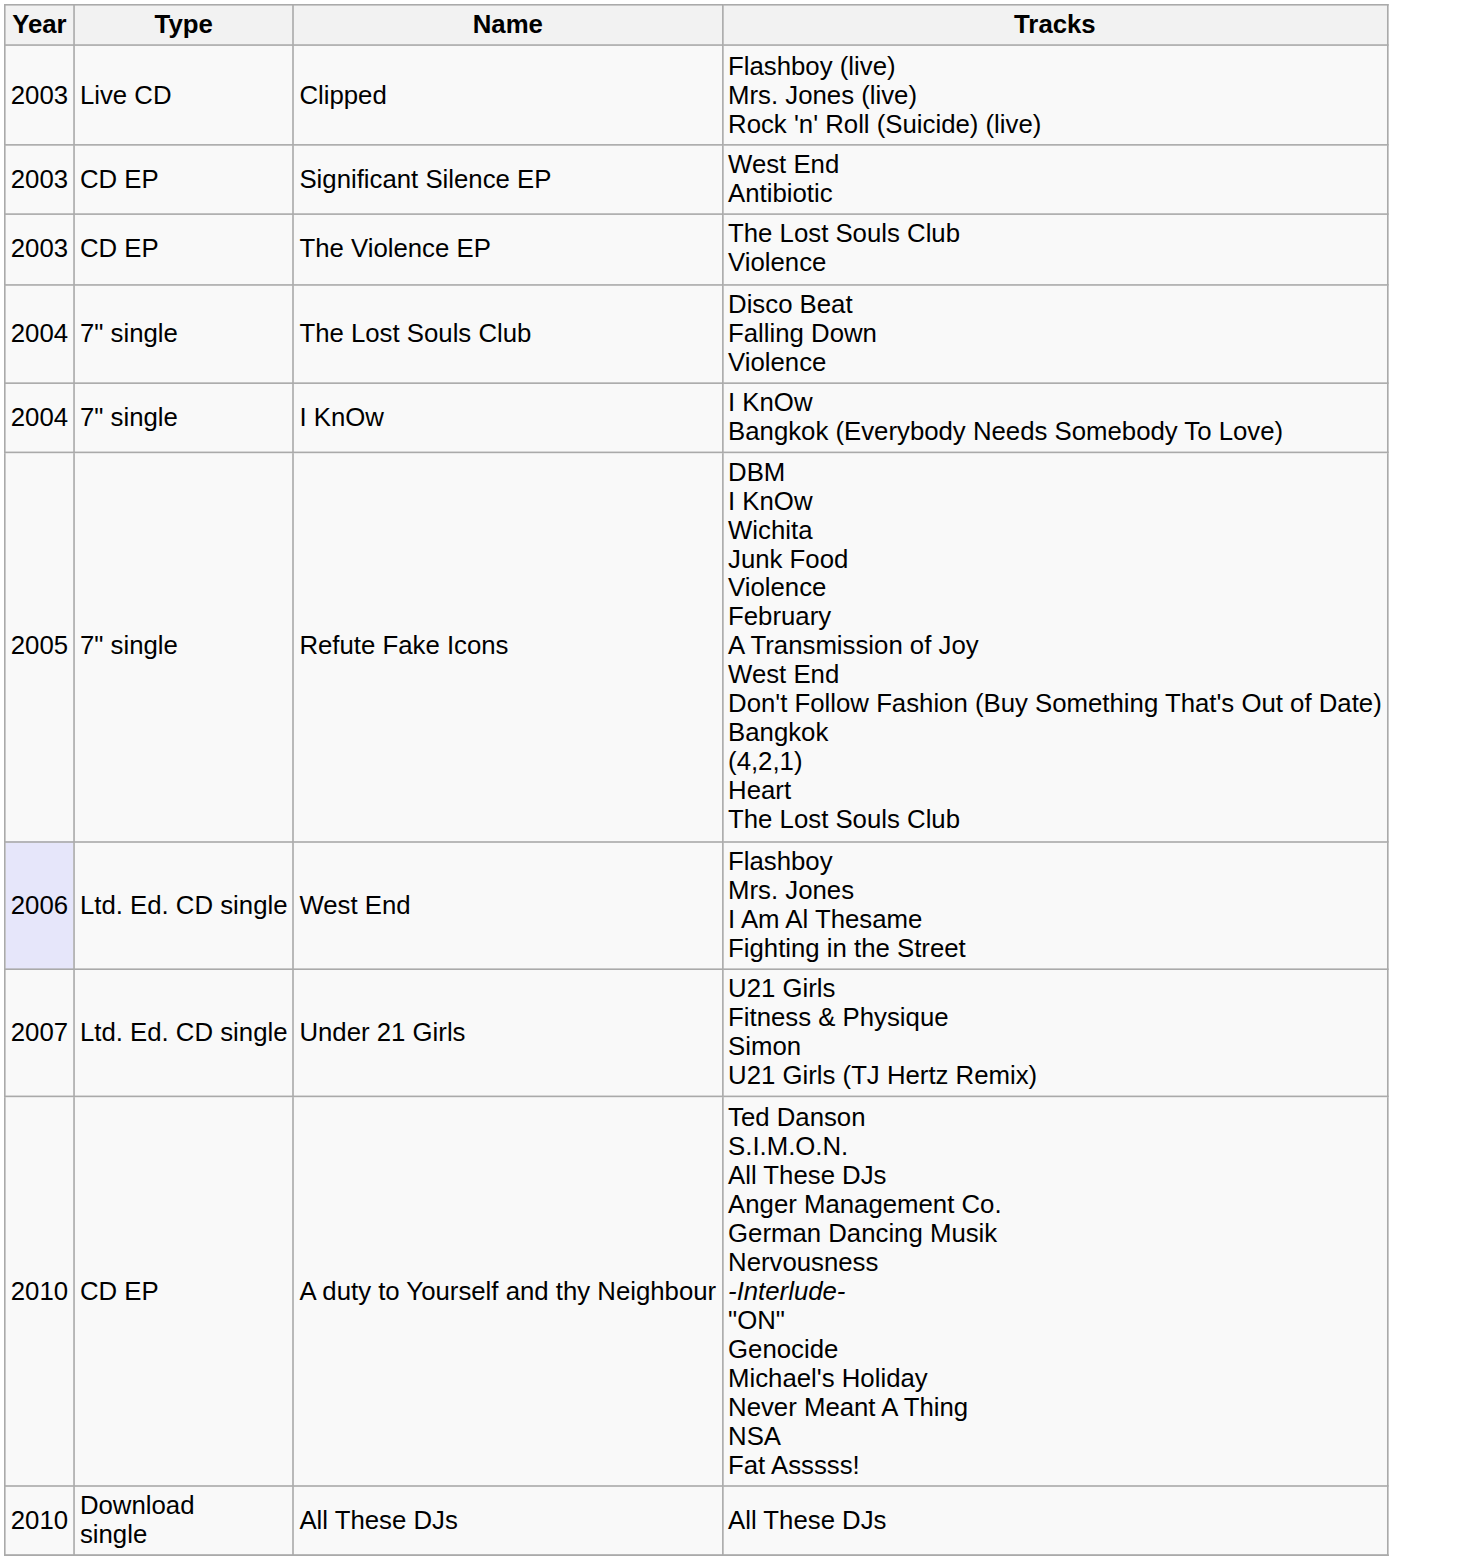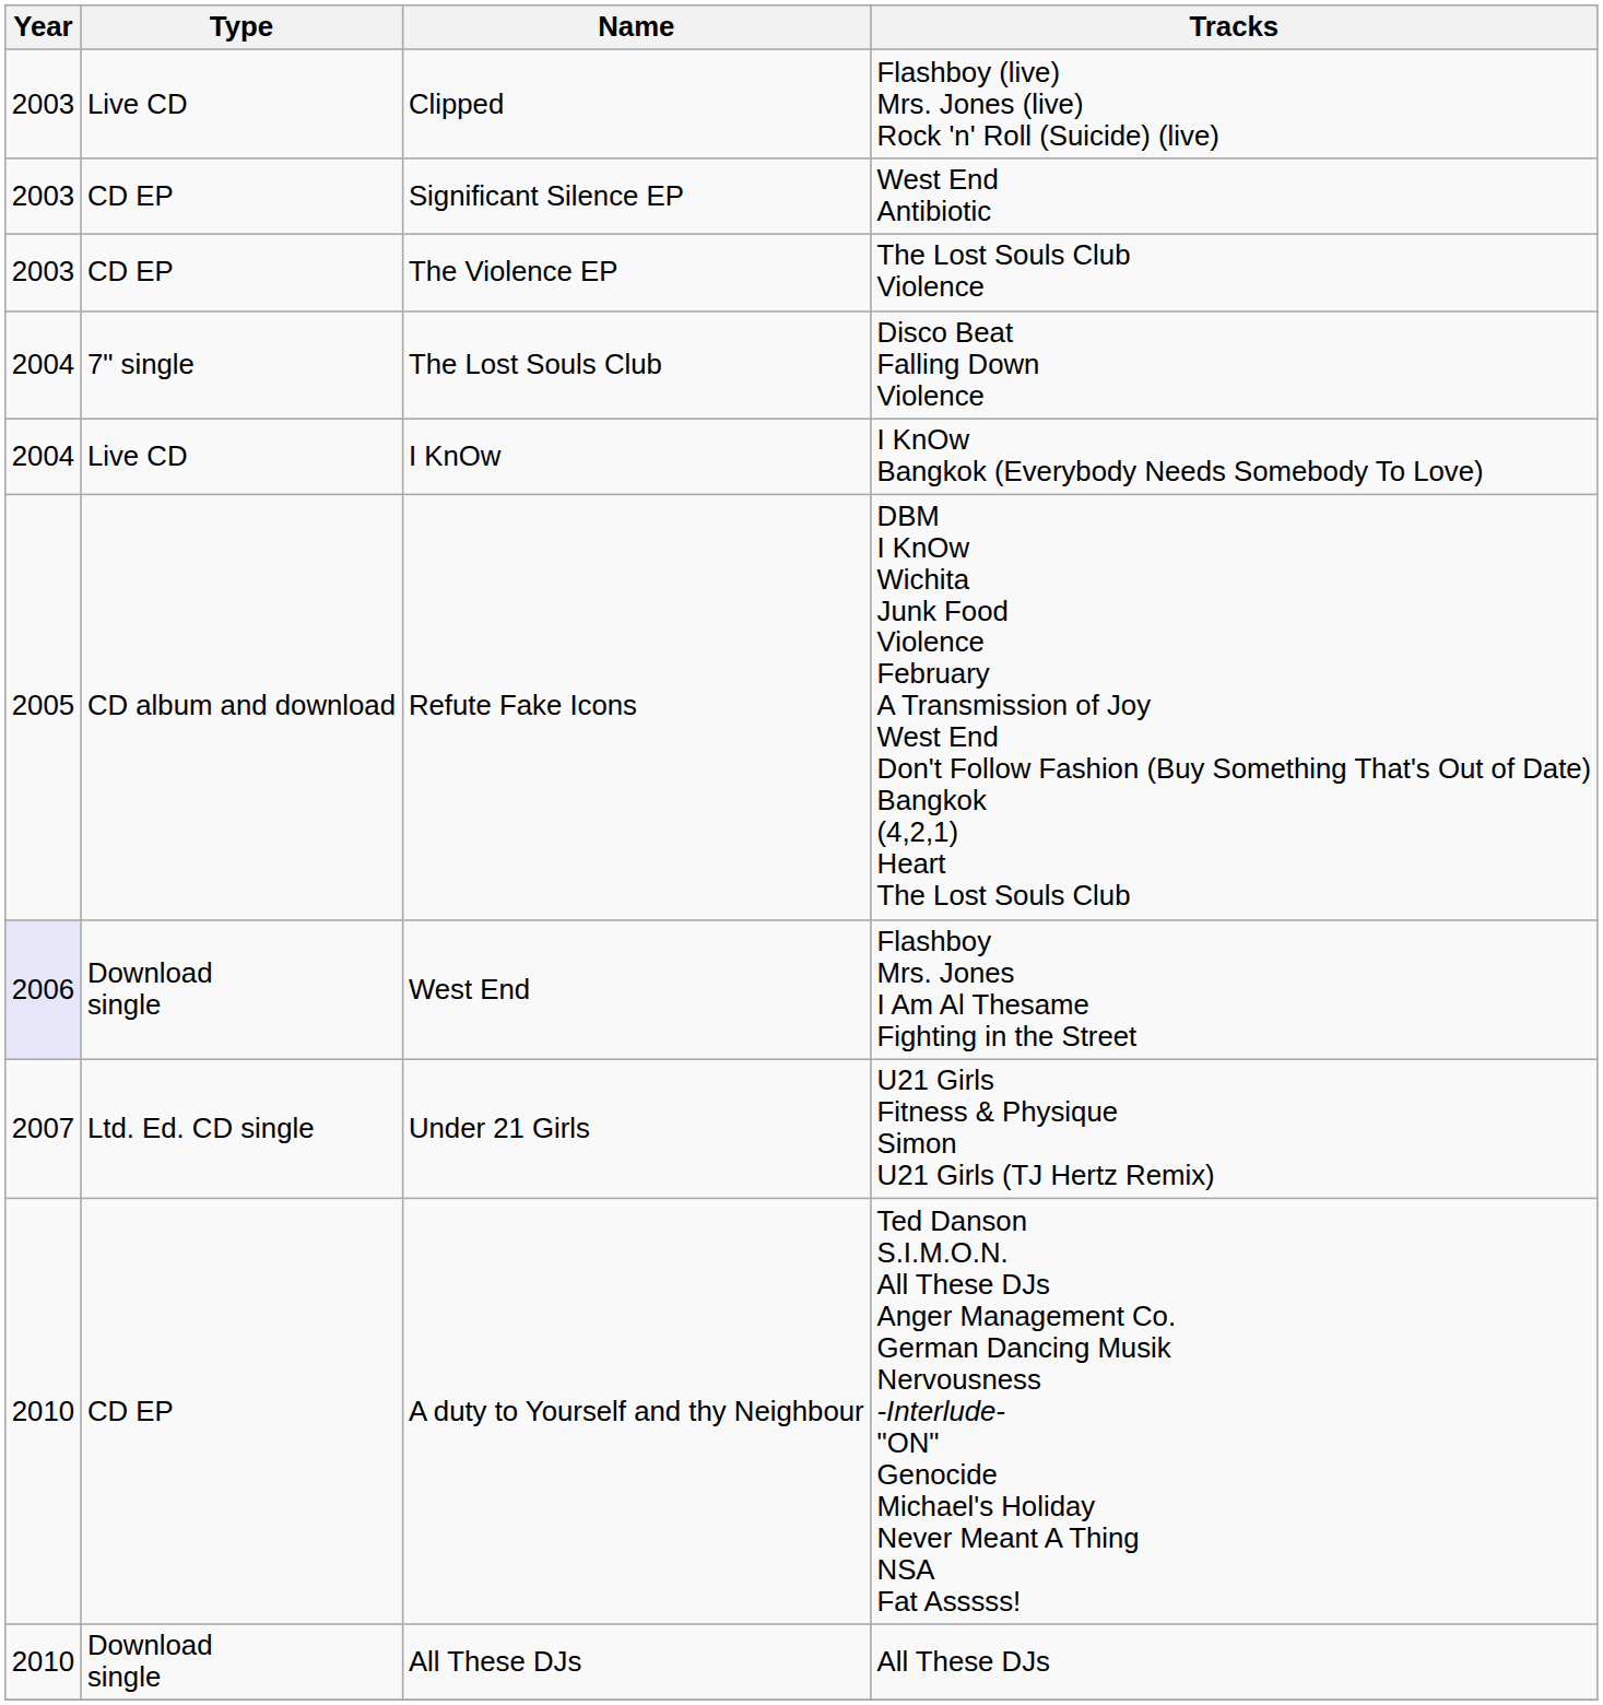 <table class="wikitable" border="1">
 <tr>
 <th>Year</th>
 <th>Type</th>
 <th>Name</th>
 <th>Tracks</th>
 </tr>
 <tr>
 <td>2003</td>
 <td>Live CD</td>
 <td>Clipped</td>
 <td>Flashboy (live)<br>Mrs. Jones (live)<br>Rock 'n' Roll (Suicide) (live)</td>
 </tr>
 <tr>
 <td>2003</td>
 <td>CD EP</td>
 <td>Significant Silence EP</td>
 <td>West End<br>Antibiotic</td>
 </tr>
 <tr>
 <td>2003</td>
 <td>CD EP</td>
 <td>The Violence EP</td>
 <td>The Lost Souls Club<br>Violence</td>
 </tr>
 <tr>
 <td>2004</td>
 <td>7" single</td>
 <td>The Lost Souls Club</td>
 <td>Disco Beat<br>Falling Down<br>Violence</td>
 </tr>
 <tr>
 <td>2004</td>
-<td>7" single</td>
+<td>Live CD</td>
 <td>I KnOw</td>
 <td>I KnOw<br>Bangkok (Everybody Needs Somebody To Love)</td>
 </tr>
 <tr>
 <td>2005</td>
-<td>7" single</td>
+<td>CD album and download</td>
 <td>Refute Fake Icons</td>
 <td>DBM<br>I KnOw<br>Wichita<br>Junk Food<br>Violence<br>February<br>A Transmission of Joy<br>West End<br>Don't Follow Fashion (Buy Something That's Out of Date)<br>Bangkok<br>(4,2,1)<br>Heart<br>The Lost Souls Club</td>
 </tr>
 <tr>
 <td style="background: lavender;">2006</td>
-<td>Ltd. Ed. CD single</td>
+<td>Download<br>single</td>
 <td>West End</td>
 <td>Flashboy<br>Mrs. Jones<br>I Am Al Thesame<br>Fighting in the Street</td>
 </tr>
 <tr>
 <td>2007</td>
 <td>Ltd. Ed. CD single</td>
 <td>Under 21 Girls</td>
 <td>U21 Girls<br>Fitness & Physique<br>Simon<br>U21 Girls (TJ Hertz Remix)</td>
 </tr>
 <tr>
 <td>2010</td>
 <td>CD EP</td>
 <td>A duty to Yourself and thy Neighbour</td>
 <td>Ted Danson<br>S.I.M.O.N.<br>All These DJs<br>Anger Management Co.<br>German Dancing Musik<br>Nervousness<br><em>-Interlude-</em><br>"ON"<br>Genocide<br>Michael's Holiday<br>Never Meant A Thing<br>NSA<br>Fat Asssss!</td>
 </tr>
 <tr>
 <td>2010</td>
 <td>Download<br>single</td>
 <td>All These DJs</td>
 <td>All These DJs</td>
 </tr>
 <tr>
 </tr>
 </table>
